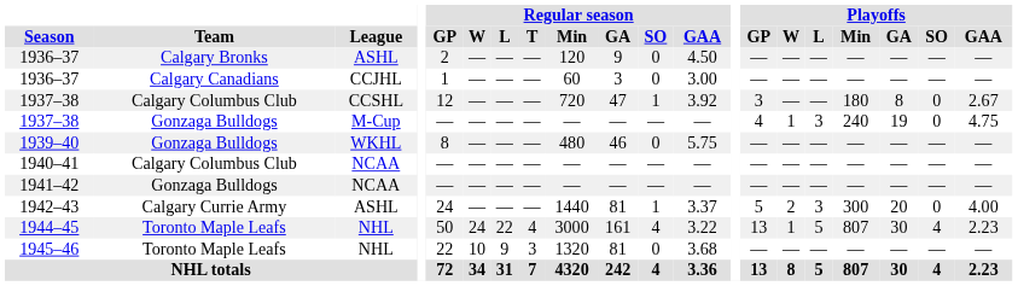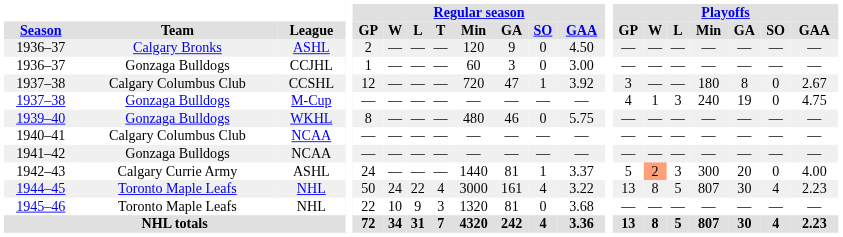 <table BORDER="0" CELLPADDING="1" CELLSPACING="0" width="75%" style="text-align:center">
 <tr bgcolor="#e0e0e0">
 <th colspan="3" bgcolor="#ffffff"> </th>
 <th rowspan="99" bgcolor="#ffffff"> </th>
 <th colspan="8"><a href='#'>Regular season</a></th>
 <th rowspan="99" bgcolor="#ffffff"> </th>
 <th colspan="8"><a href='#'>Playoffs</a></th>
 </tr>
 <tr bgcolor="#e0e0e0">
 <th><a href='#'>Season</a></th>
 <th>Team</th>
 <th>League</th>
 <th>GP</th>
 <th>W</th>
 <th>L</th>
 <th>T</th>
 <th>Min</th>
 <th>GA</th>
 <th><a href='#'>SO</a></th>
 <th><a href='#'>GAA</a></th>
 <th>GP</th>
 <th>W</th>
 <th>L</th>
 <th>Min</th>
 <th>GA</th>
 <th>SO</th>
 <th>GAA</th>
 </tr>
 <tr ALIGN="center" bgcolor="#f0f0f0">
 <td>1936–37</td>
 <td><a href='#'>Calgary Bronks</a></td>
 <td><a href='#'>ASHL</a></td>
 <td>2</td>
 <td>—</td>
 <td>—</td>
 <td>—</td>
 <td>120</td>
 <td>9</td>
 <td>0</td>
 <td>4.50</td>
 <td>—</td>
 <td>—</td>
 <td>—</td>
 <td>—</td>
 <td>—</td>
 <td>—</td>
 <td>—</td>
 </tr>
 <tr ALIGN="center">
 <td>1936–37</td>
-<td><a href='#'>Calgary Canadians</a></td>
+<td>Gonzaga Bulldogs</td>
 <td>CCJHL</td>
 <td>1</td>
 <td>—</td>
 <td>—</td>
 <td>—</td>
 <td>60</td>
 <td>3</td>
 <td>0</td>
 <td>3.00</td>
 <td>—</td>
 <td>—</td>
 <td>—</td>
 <td>—</td>
 <td>—</td>
 <td>—</td>
 <td>—</td>
 </tr>
 <tr ALIGN="center" bgcolor="#f0f0f0">
 <td>1937–38</td>
 <td>Calgary Columbus Club</td>
 <td>CCSHL</td>
 <td>12</td>
 <td>—</td>
 <td>—</td>
 <td>—</td>
 <td>720</td>
 <td>47</td>
 <td>1</td>
 <td>3.92</td>
 <td>3</td>
 <td>—</td>
 <td>—</td>
 <td>180</td>
 <td>8</td>
 <td>0</td>
 <td>2.67</td>
 </tr>
 <tr ALIGN="center">
 <td><a href='#'>1937–38</a></td>
 <td><a href='#'>Gonzaga Bulldogs</a></td>
 <td><a href='#'>M-Cup</a></td>
 <td>—</td>
 <td>—</td>
 <td>—</td>
 <td>—</td>
 <td>—</td>
 <td>—</td>
 <td>—</td>
 <td>—</td>
 <td>4</td>
 <td>1</td>
 <td>3</td>
 <td>240</td>
 <td>19</td>
 <td>0</td>
 <td>4.75</td>
 </tr>
 <tr ALIGN="center" bgcolor="#f0f0f0">
 <td><a href='#'>1939–40</a></td>
 <td><a href='#'>Gonzaga Bulldogs</a></td>
 <td><a href='#'>WKHL</a></td>
 <td>8</td>
 <td>—</td>
 <td>—</td>
 <td>—</td>
 <td>480</td>
 <td>46</td>
 <td>0</td>
 <td>5.75</td>
 <td>—</td>
 <td>—</td>
 <td>—</td>
 <td>—</td>
 <td>—</td>
 <td>—</td>
 <td>—</td>
 </tr>
 <tr ALIGN="center">
 <td>1940–41</td>
 <td>Calgary Columbus Club</td>
 <td><a href='#'>NCAA</a></td>
 <td>—</td>
 <td>—</td>
 <td>—</td>
 <td>—</td>
 <td>—</td>
 <td>—</td>
 <td>—</td>
 <td>—</td>
 <td>—</td>
 <td>—</td>
 <td>—</td>
 <td>—</td>
 <td>—</td>
 <td>—</td>
 <td>—</td>
 </tr>
 <tr ALIGN="center"  bgcolor="#f0f0f0">
 <td>1941–42</td>
 <td>Gonzaga Bulldogs</td>
 <td>NCAA</td>
 <td>—</td>
 <td>—</td>
 <td>—</td>
 <td>—</td>
 <td>—</td>
 <td>—</td>
 <td>—</td>
 <td>—</td>
 <td>—</td>
 <td>—</td>
 <td>—</td>
 <td>—</td>
 <td>—</td>
 <td>—</td>
 <td>—</td>
 </tr>
 <tr ALIGN="center">
 <td>1942–43</td>
 <td>Calgary Currie Army</td>
 <td>ASHL</td>
 <td>24</td>
 <td>—</td>
 <td>—</td>
 <td>—</td>
 <td>1440</td>
 <td>81</td>
 <td>1</td>
 <td>3.37</td>
 <td>5</td>
-<td>2</td>
+<td style="background: lightsalmon;">2</td>
 <td>3</td>
 <td>300</td>
 <td>20</td>
 <td>0</td>
 <td>4.00</td>
 </tr>
 <tr ALIGN="center"  bgcolor="#f0f0f0">
 <td><a href='#'>1944–45</a></td>
 <td><a href='#'>Toronto Maple Leafs</a></td>
 <td><a href='#'>NHL</a></td>
 <td>50</td>
 <td>24</td>
 <td>22</td>
 <td>4</td>
 <td>3000</td>
 <td>161</td>
 <td>4</td>
 <td>3.22</td>
 <td>13</td>
-<td>1</td>
+<td>8</td>
 <td>5</td>
 <td>807</td>
 <td>30</td>
 <td>4</td>
 <td>2.23</td>
 </tr>
 <tr ALIGN="center">
 <td><a href='#'>1945–46</a></td>
 <td>Toronto Maple Leafs</td>
 <td>NHL</td>
 <td>22</td>
 <td>10</td>
 <td>9</td>
 <td>3</td>
 <td>1320</td>
 <td>81</td>
 <td>0</td>
 <td>3.68</td>
 <td>—</td>
 <td>—</td>
 <td>—</td>
 <td>—</td>
 <td>—</td>
 <td>—</td>
 <td>—</td>
 </tr>
 <tr ALIGN="center" bgcolor="#e0e0e0">
 <th colspan="3" align="center">NHL totals</th>
 <th>72</th>
 <th>34</th>
 <th>31</th>
 <th>7</th>
 <th>4320</th>
 <th>242</th>
 <th>4</th>
 <th>3.36</th>
 <th>13</th>
 <th>8</th>
 <th>5</th>
 <th>807</th>
 <th>30</th>
 <th>4</th>
 <th>2.23</th>
 </tr>
 </table>
